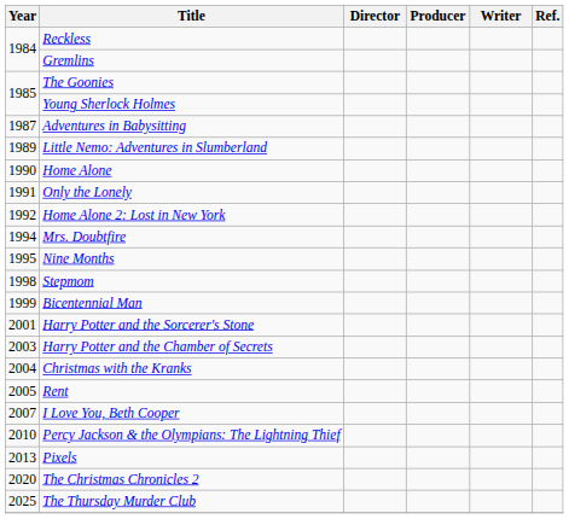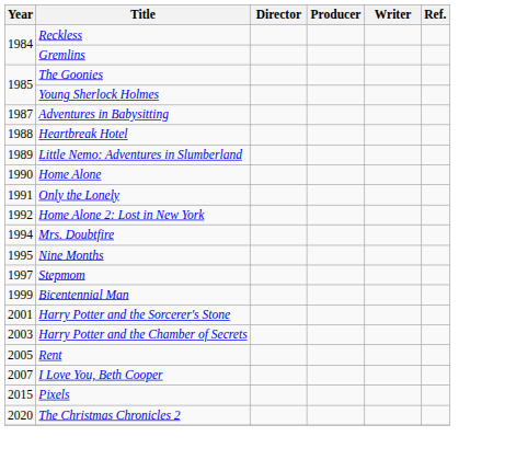 <table class="wikitable sortable">
 <tr>
 <th>Year</th>
 <th>Title</th>
 <th width="65">Director</th>
 <th width="65">Producer</th>
 <th width="65">Writer</th>
 <th>Ref.</th>
 </tr>
 <tr>
 <td rowspan="2">1984</td>
 <td><em><a href='#'>Reckless</a></em></td>
 <td></td>
 <td></td>
 <td></td>
 <td align="center"></td>
 </tr>
 <tr>
 <td><em><a href='#'>Gremlins</a></em></td>
 <td></td>
 <td></td>
 <td></td>
 <td align="center"></td>
 </tr>
 <tr>
 <td rowspan="2">1985</td>
 <td><em><a href='#'>The Goonies</a></em></td>
 <td></td>
 <td></td>
 <td></td>
 <td align="center"></td>
 </tr>
 <tr>
 <td><em><a href='#'>Young Sherlock Holmes</a></em></td>
 <td></td>
 <td></td>
 <td></td>
 <td align="center"></td>
 </tr>
 <tr>
 <td>1987</td>
 <td><em><a href='#'>Adventures in Babysitting</a></em></td>
+<td></td>
+<td></td>
+<td></td>
+<td align="center"></td>
+</tr>
+<tr>
+<td>1988</td>
+<td><em><a href='#'>Heartbreak Hotel</a></em></td>
 <td></td>
 <td></td>
 <td></td>
 <td align="center"></td>
 </tr>
 <tr>
 <td>1989</td>
 <td><em><a href='#'>Little Nemo: Adventures in Slumberland</a></em></td>
 <td></td>
 <td></td>
 <td></td>
 <td align="center"></td>
 </tr>
 <tr>
 <td>1990</td>
 <td><em><a href='#'>Home Alone</a></em></td>
 <td></td>
 <td></td>
 <td></td>
 <td align="center"></td>
 </tr>
 <tr>
 <td>1991</td>
 <td><em><a href='#'>Only the Lonely</a></em></td>
 <td></td>
 <td></td>
 <td></td>
 <td align="center"></td>
 </tr>
 <tr>
 <td>1992</td>
 <td><em><a href='#'>Home Alone 2: Lost in New York</a></em></td>
 <td></td>
 <td></td>
 <td></td>
 <td align="center"></td>
 </tr>
 <tr>
 <td>1994</td>
 <td><em><a href='#'>Mrs. Doubtfire</a></em></td>
 <td></td>
 <td></td>
 <td></td>
 <td align="center"></td>
 </tr>
 <tr>
 <td>1995</td>
 <td><em><a href='#'>Nine Months</a></em></td>
 <td></td>
 <td></td>
 <td></td>
 <td align="center"></td>
 </tr>
 <tr>
-<td>1998</td>
+<td>1997</td>
 <td><em><a href='#'>Stepmom</a></em></td>
 <td></td>
 <td></td>
 <td></td>
 <td align="center"></td>
 </tr>
 <tr>
 <td>1999</td>
 <td><em><a href='#'>Bicentennial Man</a></em></td>
 <td></td>
 <td></td>
 <td></td>
 <td align="center"></td>
 </tr>
 <tr>
 <td>2001</td>
 <td><em><a href='#'>Harry Potter and the Sorcerer's Stone</a></em></td>
 <td></td>
 <td></td>
 <td></td>
 <td align="center"></td>
 </tr>
 <tr>
 <td>2003</td>
 <td><em><a href='#'>Harry Potter and the Chamber of Secrets</a></em></td>
 <td></td>
 <td></td>
 <td></td>
 <td align="center"></td>
 </tr>
 <tr>
-<td>2004</td>
-<td><em><a href='#'>Christmas with the Kranks</a></em></td>
-<td></td>
-<td></td>
-<td></td>
-<td align="center"></td>
-</tr>
-<tr>
 <td>2005</td>
 <td><em><a href='#'>Rent</a></em></td>
 <td></td>
 <td></td>
 <td></td>
 <td align="center"></td>
 </tr>
 <tr>
 <td>2007</td>
 <td><em><a href='#'>I Love You, Beth Cooper</a></em></td>
 <td></td>
 <td></td>
 <td></td>
 <td align="center"></td>
 </tr>
 <tr>
-<td>2010</td>
-<td><em><a href='#'>Percy Jackson & the Olympians: The Lightning Thief</a></em></td>
-<td></td>
-<td></td>
-<td></td>
-<td align="center"></td>
-</tr>
-<tr>
-<td>2013</td>
+<td>2015</td>
 <td><em><a href='#'>Pixels</a></em></td>
 <td></td>
 <td></td>
 <td></td>
 <td align="center"></td>
 </tr>
 <tr>
 <td>2020</td>
 <td><em><a href='#'>The Christmas Chronicles 2</a></em></td>
 <td></td>
 <td></td>
 <td></td>
 <td align="center"></td>
 </tr>
 <tr>
-<td>2025</td>
-<td><em><a href='#'>The Thursday Murder Club</a></em></td>
-<td></td>
-<td></td>
-<td></td>
-<td align="center"></td>
-</tr>
-<tr>
 </tr>
 </table>
